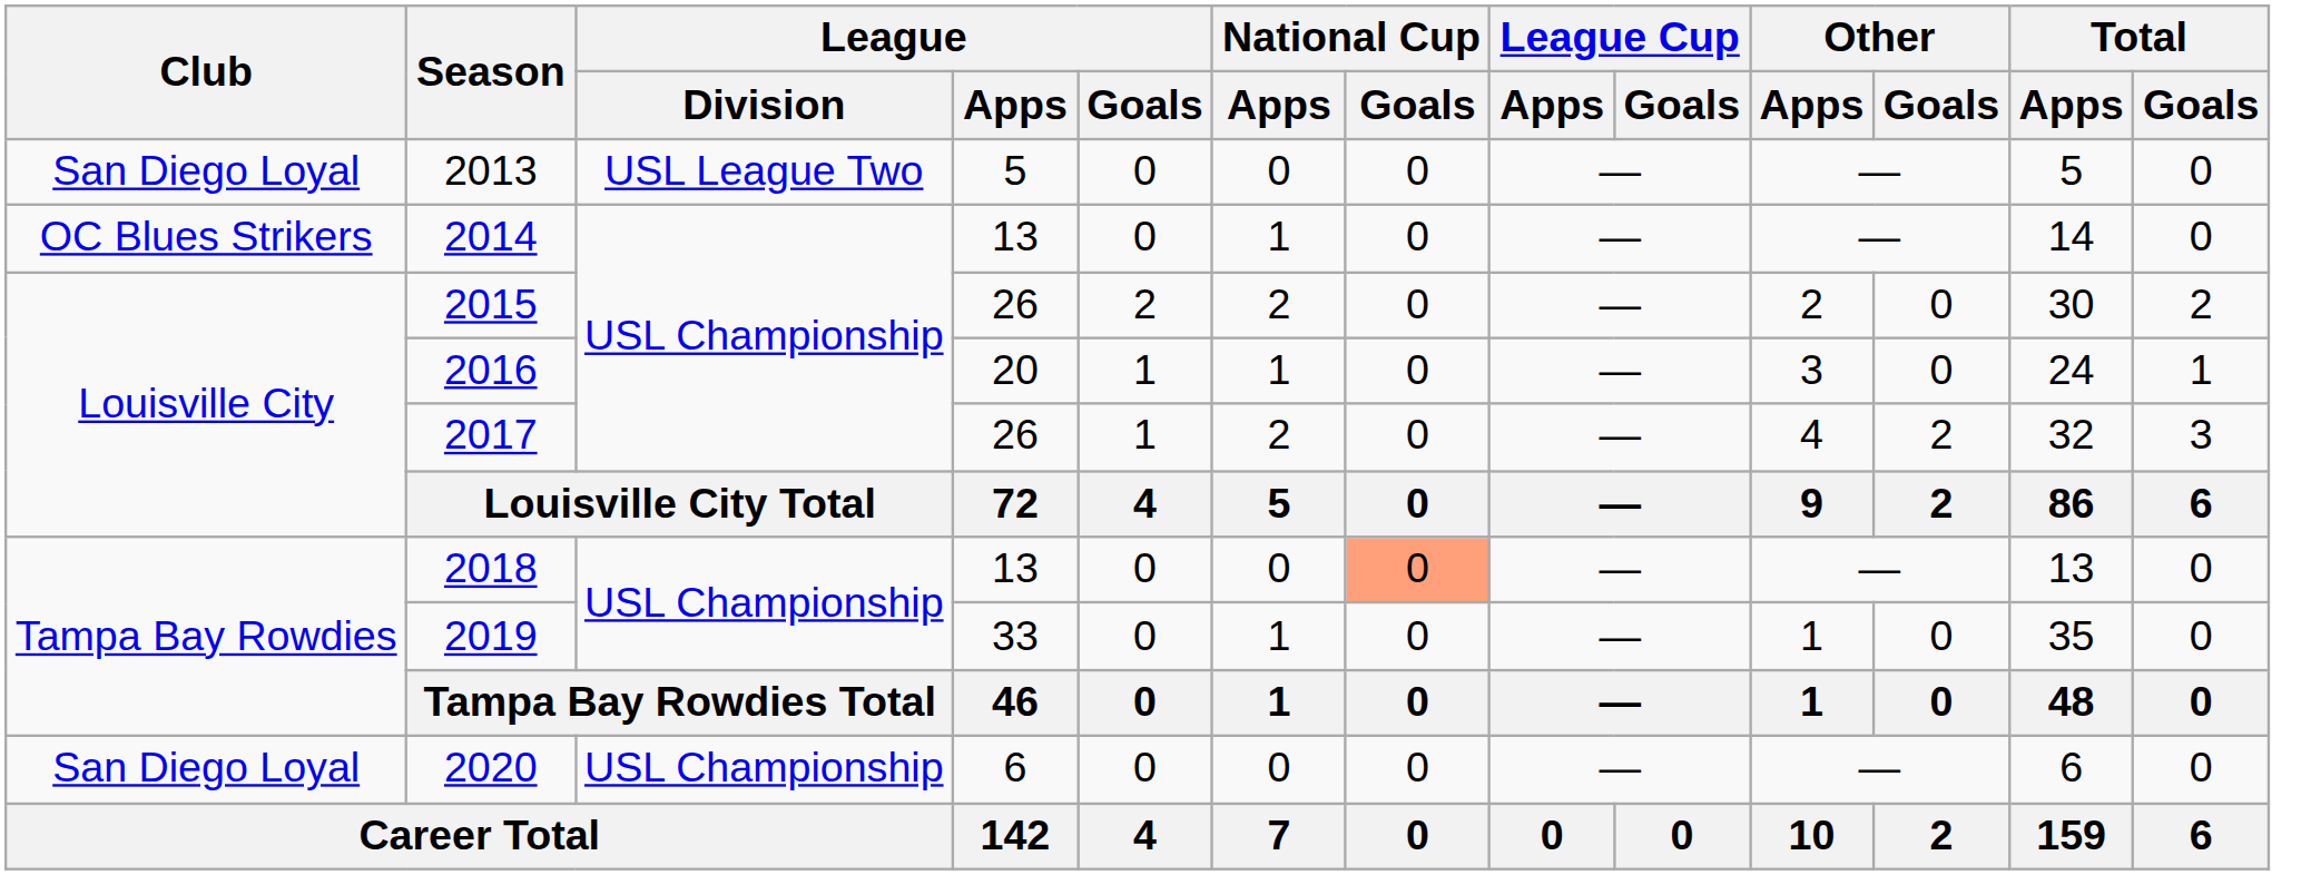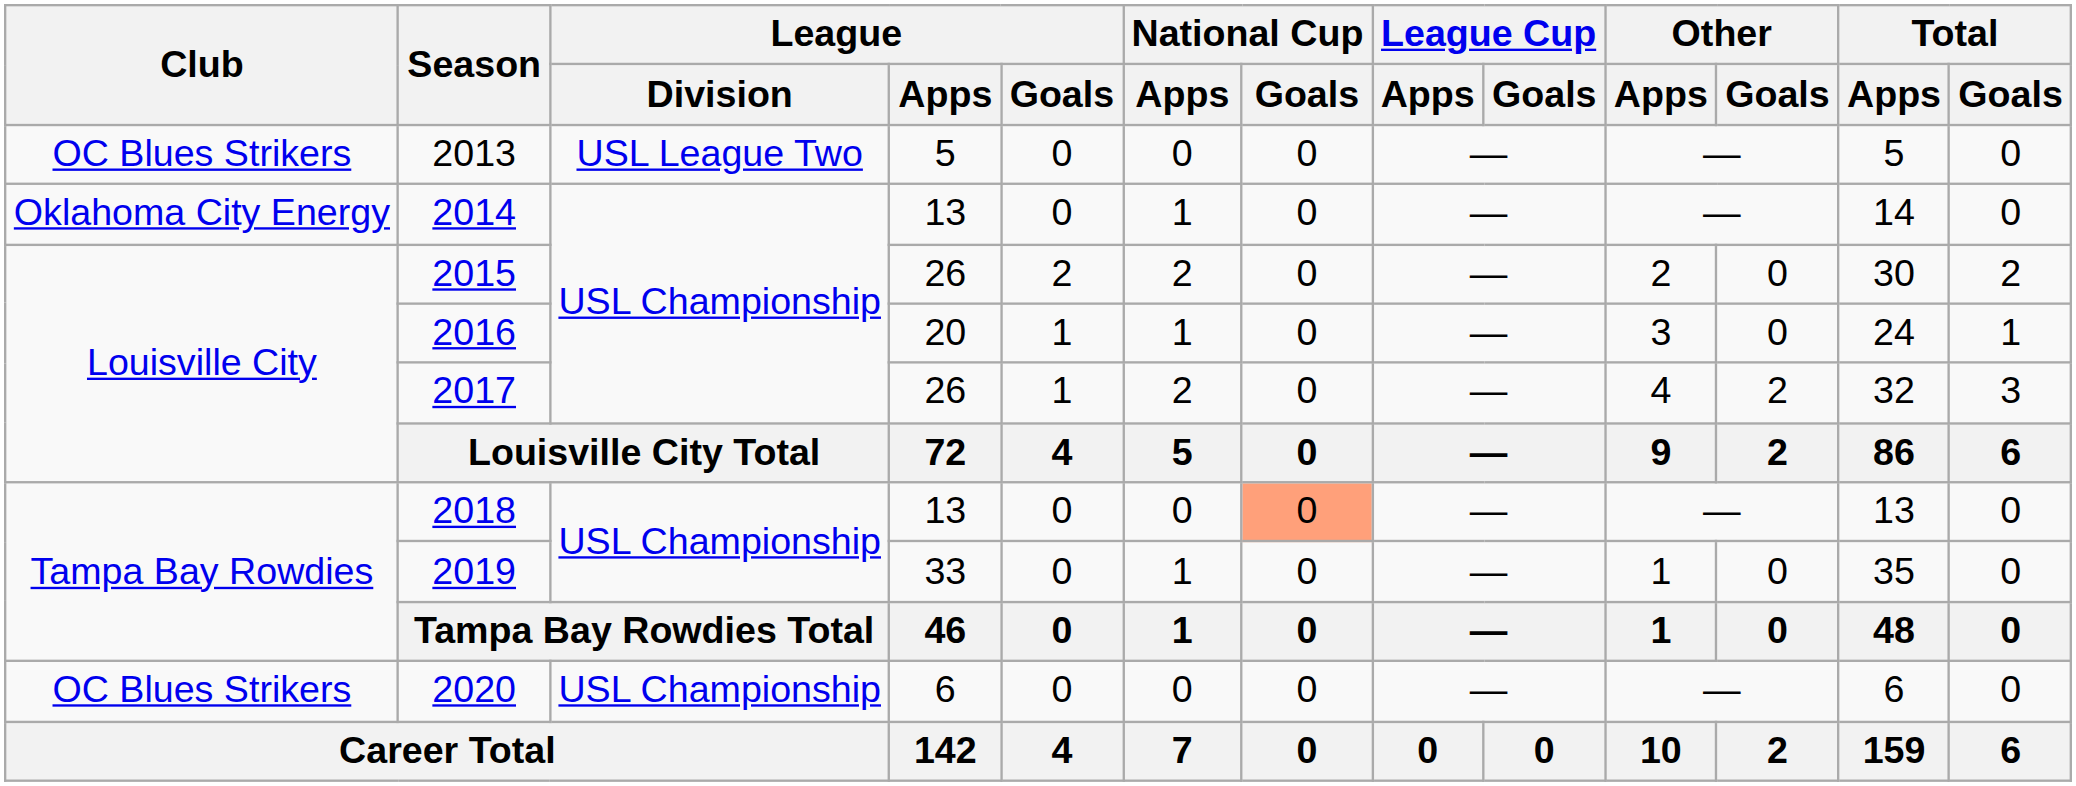 <table class="wikitable" style="text-align:center">
 <tr>
 <th rowspan="2">Club</th>
 <th rowspan="2">Season</th>
 <th colspan="3">League</th>
 <th colspan="2">National Cup</th>
 <th colspan="2"><a href='#'>League Cup</a></th>
 <th colspan="2">Other</th>
 <th colspan="2">Total</th>
 </tr>
 <tr>
 <th>Division</th>
 <th>Apps</th>
 <th>Goals</th>
 <th>Apps</th>
 <th>Goals</th>
 <th>Apps</th>
 <th>Goals</th>
 <th>Apps</th>
 <th>Goals</th>
 <th>Apps</th>
 <th>Goals</th>
 </tr>
 <tr>
-<td><a href='#'>San Diego Loyal</a></td>
+<td><a href='#'>OC Blues Strikers</a></td>
 <td>2013</td>
 <td><a href='#'>USL League Two</a></td>
 <td>5</td>
 <td>0</td>
 <td>0</td>
 <td>0</td>
 <td colspan="2">—</td>
 <td colspan="2">—</td>
 <td>5</td>
 <td>0</td>
 </tr>
 <tr>
-<td><a href='#'>OC Blues Strikers</a></td>
+<td><a href='#'>Oklahoma City Energy</a></td>
 <td><a href='#'>2014</a></td>
 <td rowspan="4"><a href='#'>USL Championship</a></td>
 <td>13</td>
 <td>0</td>
 <td>1</td>
 <td>0</td>
 <td colspan="2">—</td>
 <td colspan="2">—</td>
 <td>14</td>
 <td>0</td>
 </tr>
 <tr>
 <td rowspan="4"><a href='#'>Louisville City</a></td>
 <td><a href='#'>2015</a></td>
 <td>26</td>
 <td>2</td>
 <td>2</td>
 <td>0</td>
 <td colspan="2">—</td>
 <td>2</td>
 <td>0</td>
 <td>30</td>
 <td>2</td>
 </tr>
 <tr>
 <td><a href='#'>2016</a></td>
 <td>20</td>
 <td>1</td>
 <td>1</td>
 <td>0</td>
 <td colspan="2">—</td>
 <td>3</td>
 <td>0</td>
 <td>24</td>
 <td>1</td>
 </tr>
 <tr>
 <td><a href='#'>2017</a></td>
 <td>26</td>
 <td>1</td>
 <td>2</td>
 <td>0</td>
 <td colspan="2">—</td>
 <td>4</td>
 <td>2</td>
 <td>32</td>
 <td>3</td>
 </tr>
 <tr>
 <th colspan="2">Louisville City Total</th>
 <th>72</th>
 <th>4</th>
 <th>5</th>
 <th>0</th>
 <th colspan="2">—</th>
 <th>9</th>
 <th>2</th>
 <th>86</th>
 <th>6</th>
 </tr>
 <tr>
 <td rowspan="3"><a href='#'>Tampa Bay Rowdies</a></td>
 <td><a href='#'>2018</a></td>
 <td rowspan="2"><a href='#'>USL Championship</a></td>
 <td>13</td>
 <td>0</td>
 <td>0</td>
 <td style="background: lightsalmon;">0</td>
 <td colspan="2">—</td>
 <td colspan="2">—</td>
 <td>13</td>
 <td>0</td>
 </tr>
 <tr>
 <td><a href='#'>2019</a></td>
 <td>33</td>
 <td>0</td>
 <td>1</td>
 <td>0</td>
 <td colspan="2">—</td>
 <td>1</td>
 <td>0</td>
 <td>35</td>
 <td>0</td>
 </tr>
 <tr>
 <th colspan="2">Tampa Bay Rowdies Total</th>
 <th>46</th>
 <th>0</th>
 <th>1</th>
 <th>0</th>
 <th colspan="2">—</th>
 <th>1</th>
 <th>0</th>
 <th>48</th>
 <th>0</th>
 </tr>
 <tr>
-<td><a href='#'>San Diego Loyal</a></td>
+<td><a href='#'>OC Blues Strikers</a></td>
 <td><a href='#'>2020</a></td>
 <td><a href='#'>USL Championship</a></td>
 <td>6</td>
 <td>0</td>
 <td>0</td>
 <td>0</td>
 <td colspan="2">—</td>
 <td colspan="2">—</td>
 <td>6</td>
 <td>0</td>
 </tr>
 <tr>
 <th colspan="3">Career Total</th>
 <th>142</th>
 <th>4</th>
 <th>7</th>
 <th>0</th>
 <th>0</th>
 <th>0</th>
 <th>10</th>
 <th>2</th>
 <th>159</th>
 <th>6</th>
 </tr>
 </table>
